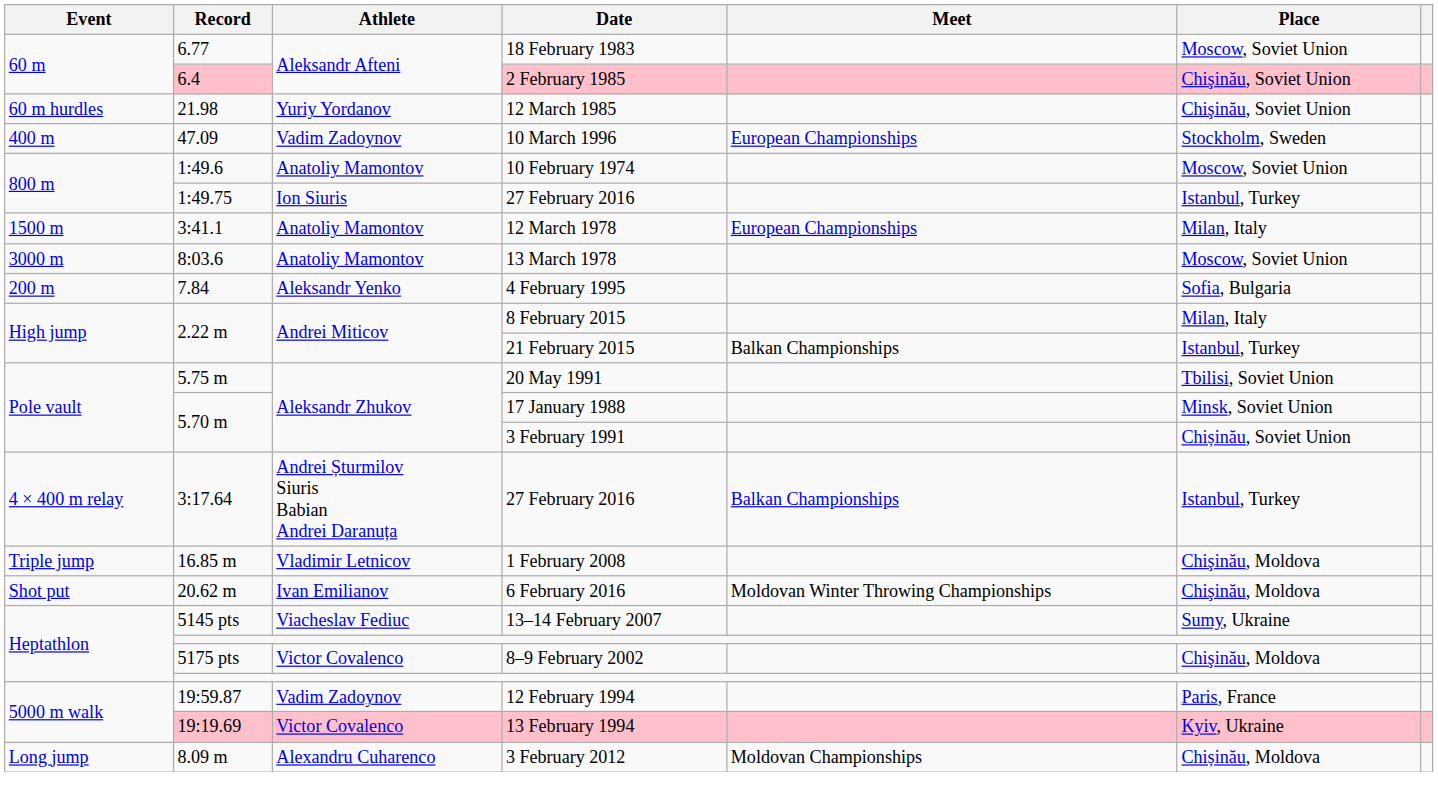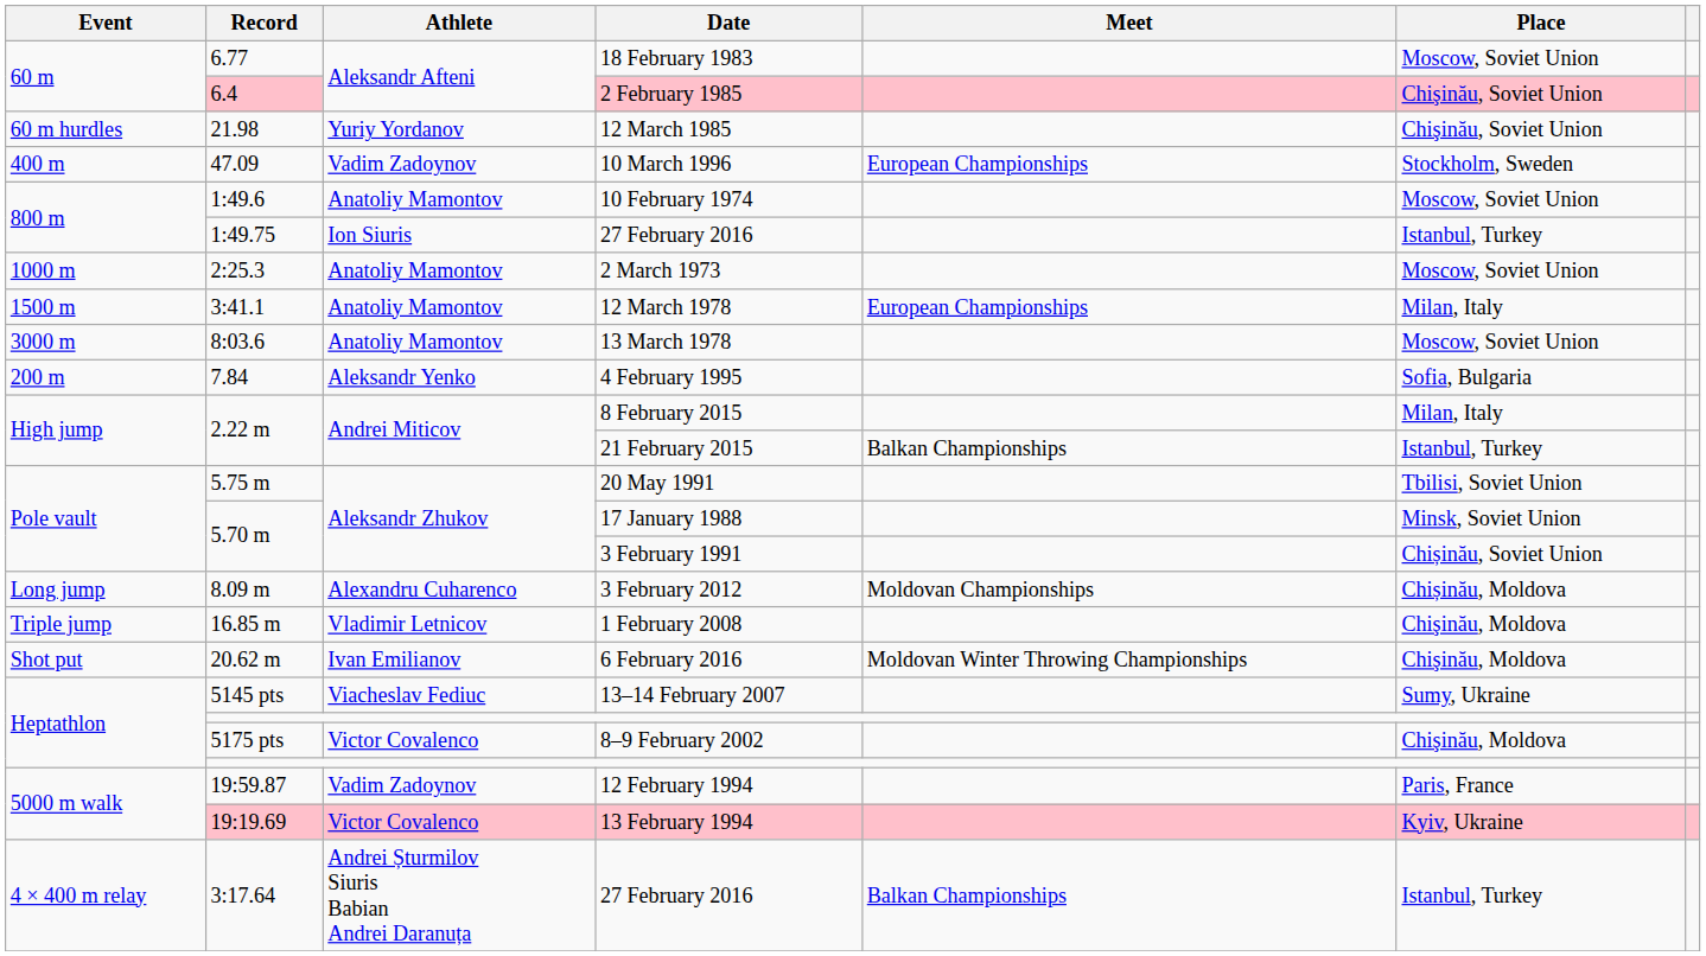 <table class="wikitable" style="font-size:95%; width: 95%;">
 <tr>
 <th>Event</th>
 <th>Record</th>
 <th>Athlete</th>
 <th>Date</th>
 <th>Meet</th>
 <th>Place</th>
 <th></th>
 </tr>
 <tr>
 <td rowspan=2><a href='#'>60 m</a></td>
 <td>6.77</td>
 <td rowspan=2><a href='#'>Aleksandr Afteni</a></td>
 <td>18 February 1983</td>
 <td></td>
 <td><a href='#'>Moscow</a>, Soviet Union</td>
 <td></td>
 </tr>
 <tr style="background:pink">
 <td>6.4 </td>
 <td>2 February 1985</td>
 <td></td>
 <td><a href='#'>Chişinău</a>, Soviet Union</td>
 <td></td>
 </tr>
 <tr>
 <td><a href='#'>60 m hurdles</a></td>
 <td>21.98</td>
 <td><a href='#'>Yuriy Yordanov</a></td>
 <td>12 March 1985</td>
 <td></td>
 <td><a href='#'>Chişinău</a>, Soviet Union</td>
 <td></td>
 </tr>
 <tr>
 <td><a href='#'>400 m</a></td>
 <td>47.09</td>
 <td><a href='#'>Vadim Zadoynov</a></td>
 <td>10 March 1996</td>
 <td><a href='#'>European Championships</a></td>
 <td><a href='#'>Stockholm</a>, Sweden</td>
 <td></td>
 </tr>
 <tr>
 <td rowspan=2><a href='#'>800 m</a></td>
 <td>1:49.6 </td>
 <td><a href='#'>Anatoliy Mamontov</a></td>
 <td>10 February 1974</td>
 <td></td>
 <td><a href='#'>Moscow</a>, Soviet Union</td>
 <td></td>
 </tr>
 <tr>
 <td>1:49.75</td>
 <td><a href='#'>Ion Siuris</a></td>
 <td>27 February 2016</td>
 <td></td>
 <td><a href='#'>Istanbul</a>, Turkey</td>
+<td></td>
+</tr>
+<tr>
+<td><a href='#'>1000 m</a></td>
+<td>2:25.3 </td>
+<td><a href='#'>Anatoliy Mamontov</a></td>
+<td>2 March 1973</td>
+<td></td>
+<td><a href='#'>Moscow</a>, Soviet Union</td>
 <td></td>
 </tr>
 <tr>
 <td><a href='#'>1500 m</a></td>
 <td>3:41.1 </td>
 <td><a href='#'>Anatoliy Mamontov</a></td>
 <td>12 March 1978</td>
 <td><a href='#'>European Championships</a></td>
 <td><a href='#'>Milan</a>, Italy</td>
 <td></td>
 </tr>
 <tr>
 <td><a href='#'>3000 m</a></td>
 <td>8:03.6 </td>
 <td><a href='#'>Anatoliy Mamontov</a></td>
 <td>13 March 1978</td>
 <td></td>
 <td><a href='#'>Moscow</a>, Soviet Union</td>
 <td></td>
 </tr>
 <tr>
 <td><a href='#'>200 m</a></td>
 <td>7.84</td>
 <td><a href='#'>Aleksandr Yenko</a></td>
 <td>4 February 1995</td>
 <td></td>
 <td><a href='#'>Sofia</a>, Bulgaria</td>
 <td></td>
 </tr>
 <tr>
 <td rowspan=2><a href='#'>High jump</a></td>
 <td rowspan=2>2.22 m</td>
 <td rowspan=2><a href='#'>Andrei Miticov</a></td>
 <td>8 February 2015</td>
 <td></td>
 <td><a href='#'>Milan</a>, Italy</td>
 <td></td>
 </tr>
 <tr>
 <td>21 February 2015</td>
 <td>Balkan Championships</td>
 <td><a href='#'>Istanbul</a>, Turkey</td>
 <td></td>
 </tr>
 <tr>
 <td rowspan=3><a href='#'>Pole vault</a></td>
 <td>5.75 m</td>
 <td rowspan=3><a href='#'>Aleksandr Zhukov</a></td>
 <td>20 May 1991</td>
 <td></td>
 <td><a href='#'>Tbilisi</a>, Soviet Union</td>
 <td></td>
 </tr>
 <tr>
 <td rowspan=2>5.70 m</td>
 <td>17 January 1988</td>
 <td></td>
 <td><a href='#'>Minsk</a>, Soviet Union</td>
 <td></td>
 </tr>
 <tr>
 <td>3 February 1991</td>
 <td></td>
 <td><a href='#'>Chișinău</a>, Soviet Union</td>
 <td></td>
 </tr>
 <tr>
-<td><a href='#'>4 × 400 m relay</a></td>
-<td>3:17.64</td>
-<td><a href='#'>Andrei Șturmilov</a><br>Siuris<br>Babian<br><a href='#'>Andrei Daranuța</a></td>
-<td>27 February 2016</td>
-<td><a href='#'>Balkan Championships</a></td>
-<td><a href='#'>Istanbul</a>, Turkey</td>
+<td><a href='#'>Long jump</a></td>
+<td>8.09 m</td>
+<td><a href='#'>Alexandru Cuharenco</a></td>
+<td>3 February 2012</td>
+<td>Moldovan Championships</td>
+<td><a href='#'>Chișinău</a>, Moldova</td>
 <td></td>
 </tr>
 <tr>
 <td><a href='#'>Triple jump</a></td>
 <td>16.85 m</td>
 <td><a href='#'>Vladimir Letnicov</a></td>
 <td>1 February 2008</td>
 <td></td>
 <td><a href='#'>Chişinău</a>, Moldova</td>
 <td></td>
 </tr>
 <tr>
 <td><a href='#'>Shot put</a></td>
 <td>20.62 m</td>
 <td><a href='#'>Ivan Emilianov</a></td>
 <td>6 February 2016</td>
 <td>Moldovan Winter Throwing Championships</td>
 <td><a href='#'>Chişinău</a>, Moldova</td>
 <td></td>
 </tr>
 <tr>
 <td rowspan=4><a href='#'>Heptathlon</a></td>
 <td>5145 pts</td>
 <td><a href='#'>Viacheslav Fediuc</a></td>
 <td>13–14 February 2007</td>
 <td></td>
 <td><a href='#'>Sumy</a>, Ukraine</td>
 <td></td>
 </tr>
 <tr>
 <td colspan=5></td>
 <td></td>
 </tr>
 <tr>
 <td>5175 pts </td>
 <td><a href='#'>Victor Covalenco</a></td>
 <td>8–9 February 2002</td>
 <td></td>
 <td><a href='#'>Chişinău</a>, Moldova</td>
 <td></td>
 </tr>
 <tr>
 <td colspan=5></td>
 <td></td>
 </tr>
 <tr>
 <td rowspan=2><a href='#'>5000 m walk</a></td>
 <td>19:59.87</td>
 <td><a href='#'>Vadim Zadoynov</a></td>
 <td>12 February 1994</td>
 <td></td>
 <td><a href='#'>Paris</a>, France</td>
 <td></td>
 </tr>
 <tr style="background:pink">
 <td>19:19.69</td>
 <td><a href='#'>Victor Covalenco</a></td>
 <td>13 February 1994</td>
 <td></td>
 <td><a href='#'>Kyiv</a>, Ukraine</td>
 <td></td>
 </tr>
 <tr>
-<td><a href='#'>Long jump</a></td>
-<td>8.09 m</td>
-<td><a href='#'>Alexandru Cuharenco</a></td>
-<td>3 February 2012</td>
-<td>Moldovan Championships</td>
-<td><a href='#'>Chișinău</a>, Moldova</td>
+<td><a href='#'>4 × 400 m relay</a></td>
+<td>3:17.64</td>
+<td><a href='#'>Andrei Șturmilov</a><br>Siuris<br>Babian<br><a href='#'>Andrei Daranuța</a></td>
+<td>27 February 2016</td>
+<td><a href='#'>Balkan Championships</a></td>
+<td><a href='#'>Istanbul</a>, Turkey</td>
 <td></td>
 </tr>
 </table>
